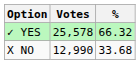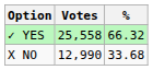 <table class="wikitable">
 <tr>
 <th>Option</th>
 <th>Votes</th>
 <th>%</th>
 </tr>
 <tr>
 <td style=background:#bbf8be>✓ YES</td>
-<td style=background:#bbf8be>25,578</td>
+<td style=background:#bbf8be>25,558</td>
 <td style=background:#bbf8be>66.32</td>
 </tr>
 <tr>
 <td>X NO</td>
 <td>12,990</td>
 <td>33.68</td>
 </tr>
 </table>
